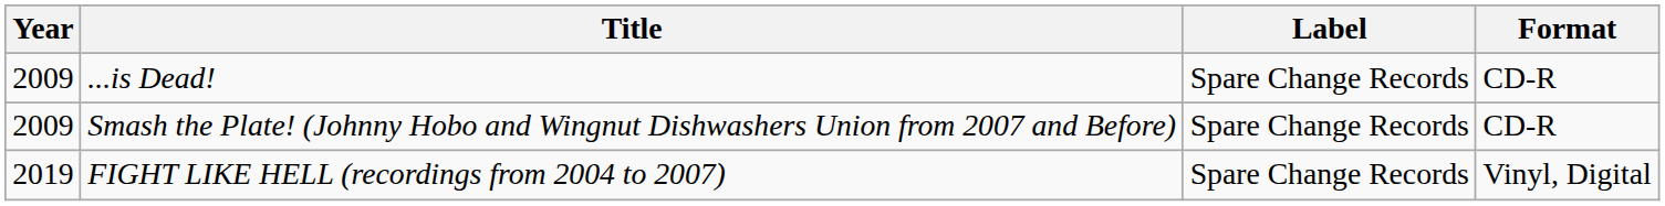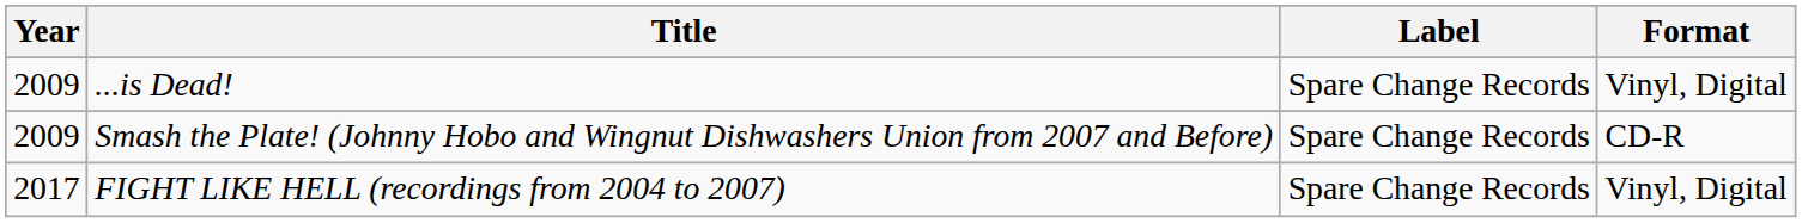 <table class="wikitable">
 <tr>
 <th>Year</th>
 <th>Title</th>
 <th>Label</th>
 <th>Format</th>
 </tr>
 <tr>
 <td>2009</td>
 <td><em>...is Dead!</em></td>
 <td>Spare Change Records</td>
-<td>CD-R</td>
+<td>Vinyl, Digital</td>
 </tr>
 <tr>
 <td>2009</td>
 <td><em>Smash the Plate! (Johnny Hobo and Wingnut Dishwashers Union from 2007 and Before)</em></td>
 <td>Spare Change Records</td>
 <td>CD-R</td>
 </tr>
 <tr>
-<td>2019</td>
+<td>2017</td>
 <td><em>FIGHT LIKE HELL (recordings from 2004 to 2007)</em></td>
 <td>Spare Change Records</td>
 <td>Vinyl, Digital</td>
 </tr>
 </table>
